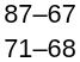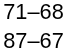 <table style="text-align:center">
 <tr>
 <th width=200></th>
 <th width=100></th>
 <th width=200></th>
 </tr>
 <tr>
 <td align=right><strong></strong></td>
-<td align=center>87–67</td>
+<td align=center>71–68</td>
 <td align=left></td>
 </tr>
 <tr>
 <td align=right><strong></strong></td>
-<td align=center>71–68</td>
+<td align=center>87–67</td>
 <td align=left></td>
 </tr>
 </table>
